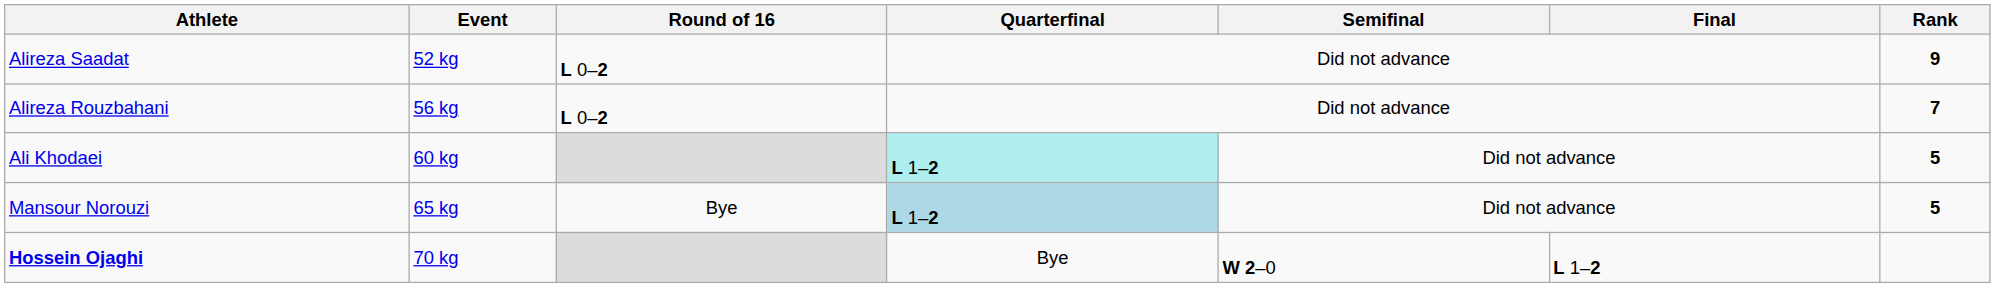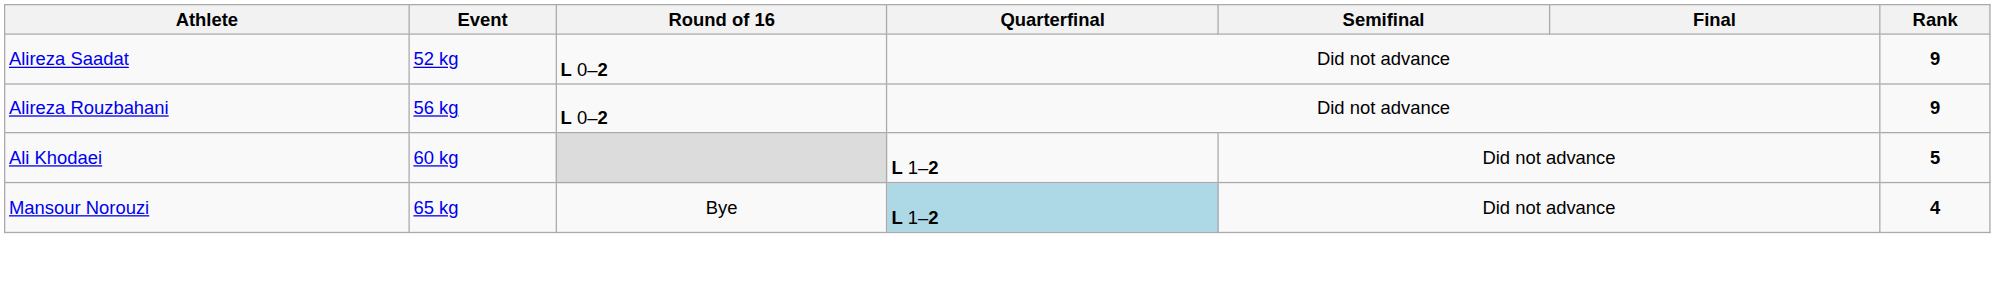 <table class="wikitable" width="98%" style="text-align:left; font-size:90%">
 <tr>
 <th width="11%">Athlete</th>
 <th width="4%">Event</th>
 <th width="9%">Round of 16</th>
 <th width="9%">Quarterfinal</th>
 <th width="9%">Semifinal</th>
 <th width="9%">Final</th>
 <th width="3%">Rank</th>
 </tr>
 <tr>
 <td><a href='#'>Alireza Saadat</a></td>
 <td><a href='#'>52 kg</a></td>
 <td><br><strong>L</strong> 0–<strong>2</strong></td>
 <td colspan=3 align=center>Did not advance</td>
 <td align=center><strong>9</strong></td>
 </tr>
 <tr>
 <td><a href='#'>Alireza Rouzbahani</a></td>
 <td><a href='#'>56 kg</a></td>
 <td><br><strong>L</strong> 0–<strong>2</strong></td>
 <td colspan=3 align=center>Did not advance</td>
-<td align=center><strong>7</strong></td>
+<td align=center><strong>9</strong></td>
 </tr>
 <tr>
 <td><a href='#'>Ali Khodaei</a></td>
 <td><a href='#'>60 kg</a></td>
 <td bgcolor=#DCDCDC></td>
-<td style="background: paleturquoise;"><br><strong>L</strong> 1–<strong>2</strong></td>
+<td><br><strong>L</strong> 1–<strong>2</strong></td>
 <td colspan=2 align=center>Did not advance</td>
 <td align=center><strong>5</strong></td>
 </tr>
 <tr>
 <td><a href='#'>Mansour Norouzi</a></td>
 <td><a href='#'>65 kg</a></td>
 <td align=center>Bye</td>
 <td style="background: lightblue;"><br><strong>L</strong> 1–<strong>2</strong></td>
 <td colspan=2 align=center>Did not advance</td>
-<td align=center><strong>5</strong></td>
-</tr>
-<tr>
-<td><strong><a href='#'>Hossein Ojaghi</a></strong></td>
-<td><a href='#'>70 kg</a></td>
-<td bgcolor=#DCDCDC></td>
-<td align=center>Bye</td>
-<td><br><strong>W</strong> <strong>2</strong>–0</td>
-<td><br><strong>L</strong> 1–<strong>2</strong></td>
-<td align=center></td>
+<td align=center><strong>4</strong></td>
 </tr>
 </table>
